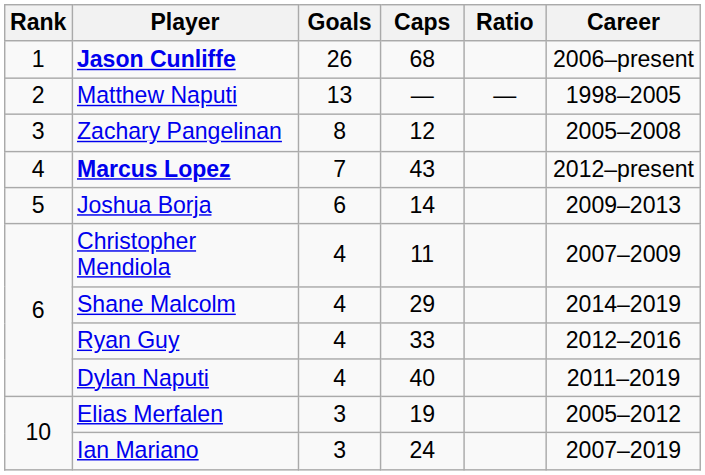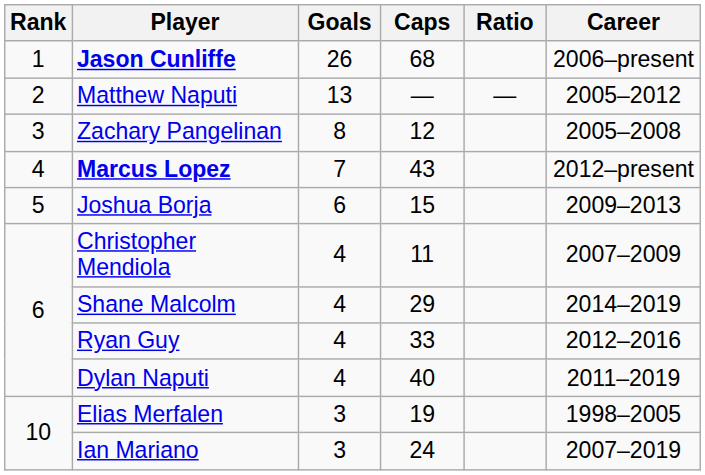 <table class="wikitable sortable" style="text-align:center;">
 <tr>
 <th width=30px>Rank</th>
 <th style="width:150px;">Player</th>
 <th width=50px>Goals</th>
 <th width=50px>Caps</th>
 <th width=50px>Ratio</th>
 <th style="width:100px;">Career</th>
 </tr>
 <tr>
 <td>1</td>
 <td style="text-align: left;"><strong><a href='#'>Jason Cunliffe</a></strong></td>
 <td>26</td>
 <td>68</td>
 <td></td>
 <td>2006–present</td>
 </tr>
 <tr>
 <td>2</td>
 <td style="text-align: left;"><a href='#'>Matthew Naputi</a></td>
 <td>13</td>
 <td>—</td>
 <td>—</td>
-<td>1998–2005</td>
+<td>2005–2012</td>
 </tr>
 <tr>
 <td>3</td>
 <td style="text-align: left;"><a href='#'>Zachary Pangelinan</a></td>
 <td>8</td>
 <td>12</td>
 <td></td>
 <td>2005–2008</td>
 </tr>
 <tr>
 <td>4</td>
 <td style="text-align: left;"><strong><a href='#'>Marcus Lopez</a></strong></td>
 <td>7</td>
 <td>43</td>
 <td></td>
 <td>2012–present</td>
 </tr>
 <tr>
 <td>5</td>
 <td style="text-align: left;"><a href='#'>Joshua Borja</a></td>
 <td>6</td>
-<td>14</td>
+<td>15</td>
 <td></td>
 <td>2009–2013</td>
 </tr>
 <tr>
 <td rowspan=4>6</td>
 <td style="text-align: left;"><a href='#'>Christopher Mendiola</a></td>
 <td>4</td>
 <td>11</td>
 <td></td>
 <td>2007–2009</td>
 </tr>
 <tr>
 <td style="text-align: left;"><a href='#'>Shane Malcolm</a></td>
 <td>4</td>
 <td>29</td>
 <td></td>
 <td>2014–2019</td>
 </tr>
 <tr>
 <td style="text-align: left;"><a href='#'>Ryan Guy</a></td>
 <td>4</td>
 <td>33</td>
 <td></td>
 <td>2012–2016</td>
 </tr>
 <tr>
 <td style="text-align: left;"><a href='#'>Dylan Naputi</a></td>
 <td>4</td>
 <td>40</td>
 <td></td>
 <td>2011–2019</td>
 </tr>
 <tr>
 <td rowspan=2>10</td>
 <td style="text-align: left;"><a href='#'>Elias Merfalen</a></td>
 <td>3</td>
 <td>19</td>
 <td></td>
-<td>2005–2012</td>
+<td>1998–2005</td>
 </tr>
 <tr>
 <td style="text-align: left;"><a href='#'>Ian Mariano</a></td>
 <td>3</td>
 <td>24</td>
 <td></td>
 <td>2007–2019</td>
 </tr>
 </table>
